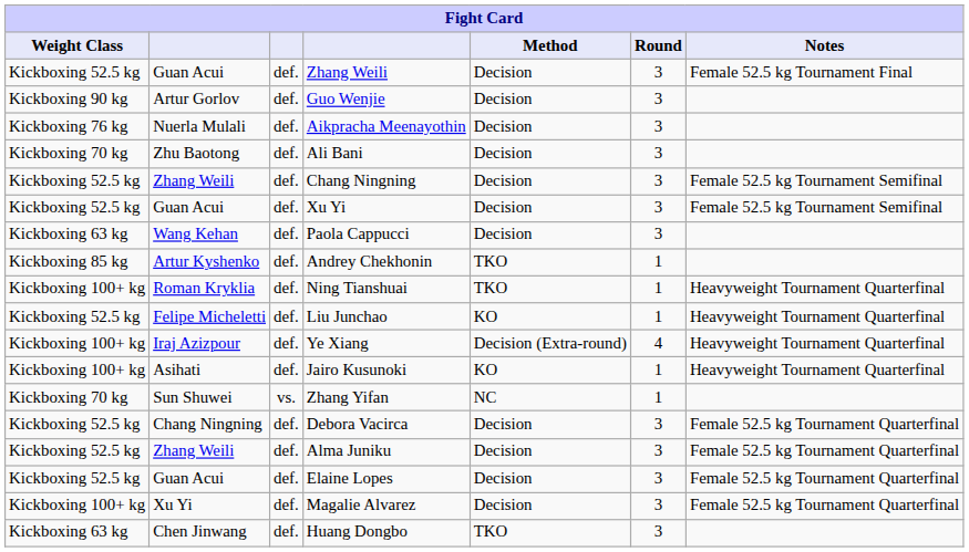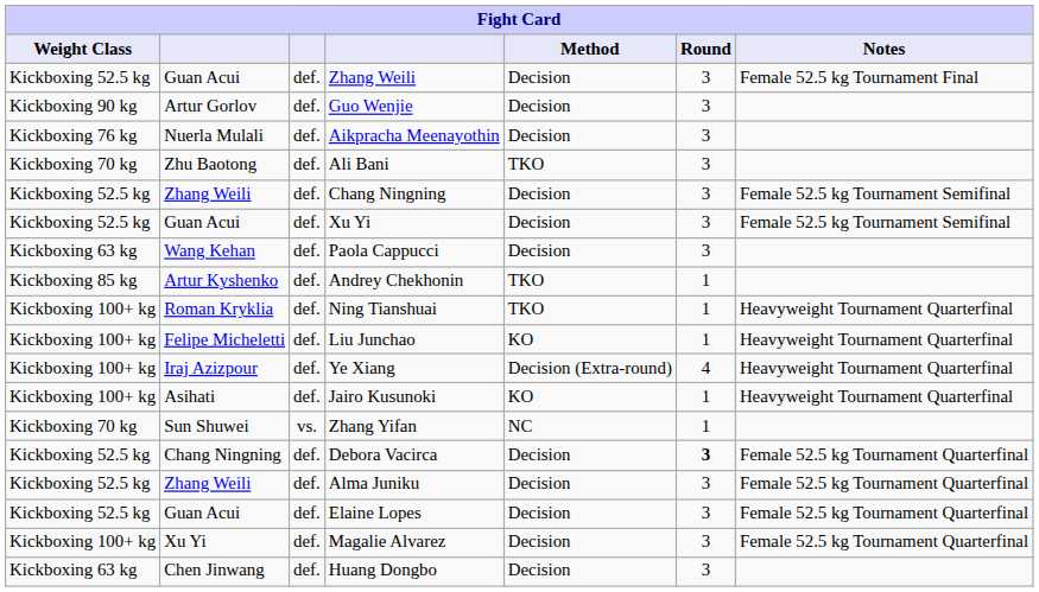 <table class="wikitable" style="font-size: 80%;">
 <tr>
 <th colspan="8" style="background-color: #ccf; color: #000080; text-align: center;"><strong>Fight Card</strong></th>
 </tr>
 <tr>
 <th colspan="1" style="background-color: #E6E8FA; color: #000000; text-align: center;">Weight Class</th>
 <th colspan="1" style="background-color: #E6E8FA; color: #000000; text-align: center;"></th>
 <th colspan="1" style="background-color: #E6E8FA; color: #000000; text-align: center;"></th>
 <th colspan="1" style="background-color: #E6E8FA; color: #000000; text-align: center;"></th>
 <th colspan="1" style="background-color: #E6E8FA; color: #000000; text-align: center;">Method</th>
 <th colspan="1" style="background-color: #E6E8FA; color: #000000; text-align: center;">Round</th>
 <th colspan="1" style="background-color: #E6E8FA; color: #000000; text-align: center;">Notes</th>
 </tr>
 <tr>
 <td>Kickboxing 52.5 kg</td>
 <td> Guan Acui</td>
 <td align=center>def.</td>
 <td> <a href='#'>Zhang Weili</a></td>
 <td>Decision</td>
 <td align=center>3</td>
 <td>Female 52.5 kg Tournament Final</td>
 </tr>
 <tr>
 <td>Kickboxing 90 kg</td>
 <td> Artur Gorlov</td>
 <td align=center>def.</td>
 <td> <a href='#'>Guo Wenjie</a></td>
 <td>Decision</td>
 <td align=center>3</td>
 <td></td>
 </tr>
 <tr>
 <td>Kickboxing 76 kg</td>
 <td> Nuerla Mulali</td>
 <td align=center>def.</td>
 <td> <a href='#'>Aikpracha Meenayothin</a></td>
 <td>Decision</td>
 <td align=center>3</td>
 <td></td>
 </tr>
 <tr>
 <td>Kickboxing 70 kg</td>
 <td> Zhu Baotong</td>
 <td align=center>def.</td>
 <td> Ali Bani</td>
-<td>Decision</td>
+<td>TKO</td>
 <td align=center>3</td>
 <td></td>
 </tr>
 <tr>
 <td>Kickboxing 52.5 kg</td>
 <td> <a href='#'>Zhang Weili</a></td>
 <td align=center>def.</td>
 <td> Chang Ningning</td>
 <td>Decision</td>
 <td align=center>3</td>
 <td>Female 52.5 kg Tournament Semifinal</td>
 </tr>
 <tr>
 <td>Kickboxing 52.5 kg</td>
 <td> Guan Acui</td>
 <td align=center>def.</td>
 <td> Xu Yi</td>
 <td>Decision</td>
 <td align=center>3</td>
 <td>Female 52.5 kg Tournament Semifinal</td>
 </tr>
 <tr>
 <td>Kickboxing 63 kg</td>
 <td> <a href='#'>Wang Kehan</a></td>
 <td align=center>def.</td>
 <td> Paola Cappucci</td>
 <td>Decision</td>
 <td align=center>3</td>
 <td></td>
 </tr>
 <tr>
 <td>Kickboxing 85 kg</td>
 <td> <a href='#'>Artur Kyshenko</a></td>
 <td align=center>def.</td>
 <td> Andrey Chekhonin</td>
 <td>TKO</td>
 <td align=center>1</td>
 <td></td>
 </tr>
 <tr>
 <td>Kickboxing 100+ kg</td>
 <td> <a href='#'>Roman Kryklia</a></td>
 <td align=center>def.</td>
 <td> Ning Tianshuai</td>
 <td>TKO</td>
 <td align=center>1</td>
 <td>Heavyweight Tournament Quarterfinal</td>
 </tr>
 <tr>
-<td>Kickboxing 52.5 kg</td>
+<td>Kickboxing 100+ kg</td>
 <td> <a href='#'>Felipe Micheletti</a></td>
 <td align=center>def.</td>
 <td> Liu Junchao</td>
 <td>KO</td>
 <td align=center>1</td>
 <td>Heavyweight Tournament Quarterfinal</td>
 </tr>
 <tr>
 <td>Kickboxing 100+ kg</td>
 <td> <a href='#'>Iraj Azizpour</a></td>
 <td align=center>def.</td>
 <td> Ye Xiang</td>
 <td>Decision (Extra-round)</td>
 <td align=center>4</td>
 <td>Heavyweight Tournament Quarterfinal</td>
 </tr>
 <tr>
 <td>Kickboxing 100+ kg</td>
 <td> Asihati</td>
 <td align=center>def.</td>
 <td> Jairo Kusunoki</td>
 <td>KO</td>
 <td align=center>1</td>
 <td>Heavyweight Tournament Quarterfinal</td>
 </tr>
 <tr>
 <td>Kickboxing 70 kg</td>
 <td> Sun Shuwei</td>
 <td align=center>vs.</td>
 <td> Zhang Yifan</td>
 <td>NC</td>
 <td align=center>1</td>
 <td></td>
 </tr>
 <tr>
 <td>Kickboxing 52.5 kg</td>
 <td> Chang Ningning</td>
 <td align=center>def.</td>
 <td> Debora Vacirca</td>
 <td>Decision</td>
-<td align=center>3</td>
+<td align=center><strong>3</strong></td>
 <td>Female 52.5 kg Tournament Quarterfinal</td>
 </tr>
 <tr>
 <td>Kickboxing 52.5 kg</td>
 <td> <a href='#'>Zhang Weili</a></td>
 <td align=center>def.</td>
 <td> Alma Juniku</td>
 <td>Decision</td>
 <td align=center>3</td>
 <td>Female 52.5 kg Tournament Quarterfinal</td>
 </tr>
 <tr>
 <td>Kickboxing 52.5 kg</td>
 <td> Guan Acui</td>
 <td align=center>def.</td>
 <td> Elaine Lopes</td>
 <td>Decision</td>
 <td align=center>3</td>
 <td>Female 52.5 kg Tournament Quarterfinal</td>
 </tr>
 <tr>
 <td>Kickboxing 100+ kg</td>
 <td> Xu Yi</td>
 <td align=center>def.</td>
 <td> Magalie Alvarez</td>
 <td>Decision</td>
 <td align=center>3</td>
 <td>Female 52.5 kg Tournament Quarterfinal</td>
 </tr>
 <tr>
 <td>Kickboxing 63 kg</td>
 <td> Chen Jinwang</td>
 <td align=center>def.</td>
 <td> Huang Dongbo</td>
-<td>TKO</td>
+<td>Decision</td>
 <td align=center>3</td>
 <td></td>
 </tr>
 </table>
